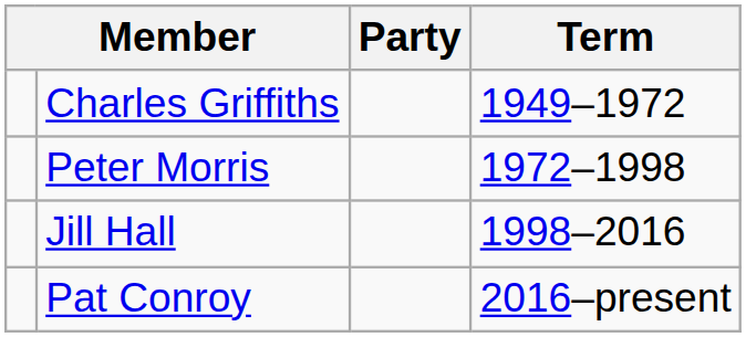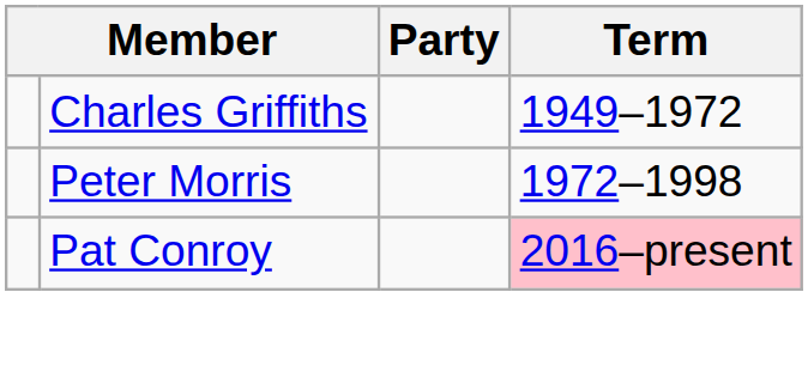 <table class="wikitable">
 <tr>
 <th colspan="2">Member</th>
 <th>Party</th>
 <th>Term</th>
 </tr>
 <tr>
 <td> </td>
 <td><a href='#'>Charles Griffiths</a></td>
 <td></td>
 <td><a href='#'>1949</a>–1972</td>
 </tr>
 <tr>
 <td> </td>
 <td><a href='#'>Peter Morris</a></td>
 <td></td>
 <td><a href='#'>1972</a>–1998</td>
 </tr>
 <tr>
 <td> </td>
-<td><a href='#'>Jill Hall</a></td>
-<td></td>
-<td><a href='#'>1998</a>–2016</td>
-</tr>
-<tr>
-<td> </td>
 <td><a href='#'>Pat Conroy</a></td>
 <td></td>
-<td><a href='#'>2016</a>–present</td>
+<td style="background: pink;"><a href='#'>2016</a>–present</td>
 </tr>
 </table>
